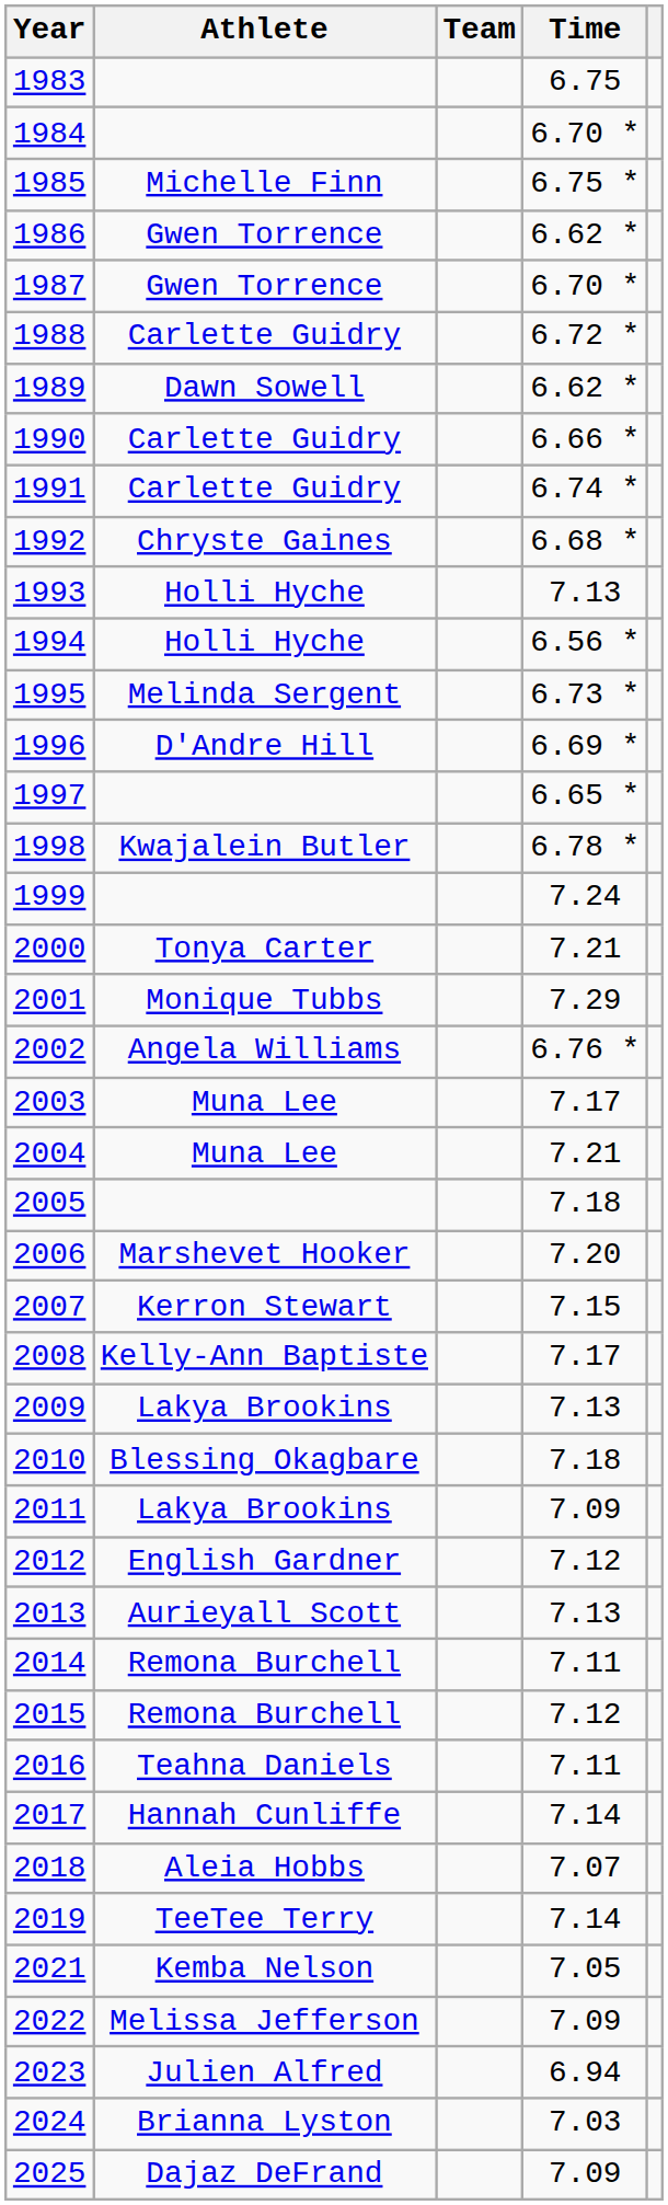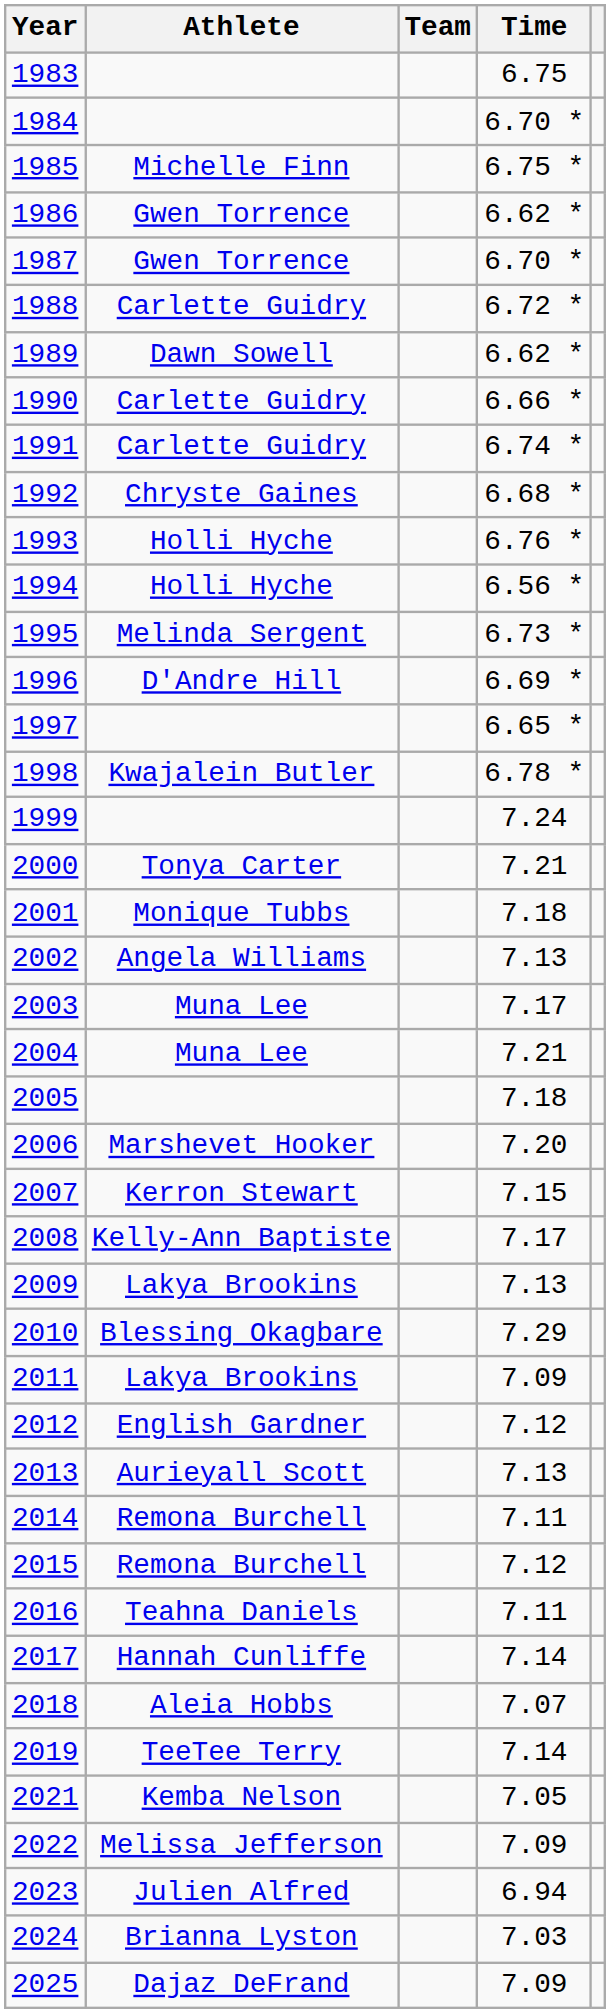 <table class="wikitable sortable" style="font-size:90%; text-align: center;">
 <tr>
 <th>Year</th>
 <th>Athlete</th>
 <th>Team</th>
 <th>Time</th>
 <th></th>
 </tr>
 <tr>
 <td><a href='#'>1983</a></td>
 <td></td>
 <td></td>
 <td>6.75 </td>
 <td></td>
 </tr>
 <tr>
 <td><a href='#'>1984</a></td>
 <td></td>
 <td></td>
 <td>6.70 *</td>
 <td></td>
 </tr>
 <tr>
 <td><a href='#'>1985</a></td>
 <td><a href='#'>Michelle Finn</a></td>
 <td></td>
 <td>6.75 *</td>
 <td></td>
 </tr>
 <tr>
 <td><a href='#'>1986</a></td>
 <td><a href='#'>Gwen Torrence</a></td>
 <td></td>
 <td>6.62 *</td>
 <td></td>
 </tr>
 <tr>
 <td><a href='#'>1987</a></td>
 <td><a href='#'>Gwen Torrence</a></td>
 <td></td>
 <td>6.70 *</td>
 <td></td>
 </tr>
 <tr>
 <td><a href='#'>1988</a></td>
 <td><a href='#'>Carlette Guidry</a></td>
 <td></td>
 <td>6.72 *</td>
 <td></td>
 </tr>
 <tr>
 <td><a href='#'>1989</a></td>
 <td><a href='#'>Dawn Sowell</a></td>
 <td></td>
 <td>6.62 *</td>
 <td></td>
 </tr>
 <tr>
 <td><a href='#'>1990</a></td>
 <td><a href='#'>Carlette Guidry</a></td>
 <td></td>
 <td>6.66 *</td>
 <td></td>
 </tr>
 <tr>
 <td><a href='#'>1991</a></td>
 <td><a href='#'>Carlette Guidry</a></td>
 <td></td>
 <td>6.74 *</td>
 <td></td>
 </tr>
 <tr>
 <td><a href='#'>1992</a></td>
 <td><a href='#'>Chryste Gaines</a></td>
 <td></td>
 <td>6.68 *</td>
 <td></td>
 </tr>
 <tr>
 <td><a href='#'>1993</a></td>
 <td><a href='#'>Holli Hyche</a></td>
 <td></td>
-<td>7.13</td>
+<td>6.76 *</td>
 <td></td>
 </tr>
 <tr>
 <td><a href='#'>1994</a></td>
 <td><a href='#'>Holli Hyche</a></td>
 <td></td>
 <td>6.56 *</td>
 <td></td>
 </tr>
 <tr>
 <td><a href='#'>1995</a></td>
 <td><a href='#'>Melinda Sergent</a></td>
 <td></td>
 <td>6.73 *</td>
 <td></td>
 </tr>
 <tr>
 <td><a href='#'>1996</a></td>
 <td><a href='#'>D'Andre Hill</a></td>
 <td></td>
 <td>6.69 *</td>
 <td></td>
 </tr>
 <tr>
 <td><a href='#'>1997</a></td>
 <td></td>
 <td></td>
 <td>6.65 *</td>
 <td></td>
 </tr>
 <tr>
 <td><a href='#'>1998</a></td>
 <td><a href='#'>Kwajalein Butler</a></td>
 <td></td>
 <td>6.78 *</td>
 <td></td>
 </tr>
 <tr>
 <td><a href='#'>1999</a></td>
 <td></td>
 <td></td>
 <td>7.24</td>
 <td></td>
 </tr>
 <tr>
 <td><a href='#'>2000</a></td>
 <td><a href='#'>Tonya Carter</a></td>
 <td></td>
 <td>7.21</td>
 <td></td>
 </tr>
 <tr>
 <td><a href='#'>2001</a></td>
 <td><a href='#'>Monique Tubbs</a></td>
 <td></td>
-<td>7.29</td>
+<td>7.18</td>
 <td></td>
 </tr>
 <tr>
 <td><a href='#'>2002</a></td>
 <td><a href='#'>Angela Williams</a></td>
 <td></td>
-<td>6.76 *</td>
+<td>7.13</td>
 <td></td>
 </tr>
 <tr>
 <td><a href='#'>2003</a></td>
 <td><a href='#'>Muna Lee</a></td>
 <td></td>
 <td>7.17</td>
 <td></td>
 </tr>
 <tr>
 <td><a href='#'>2004</a></td>
 <td><a href='#'>Muna Lee</a></td>
 <td></td>
 <td>7.21</td>
 <td></td>
 </tr>
 <tr>
 <td><a href='#'>2005</a></td>
 <td></td>
 <td></td>
 <td>7.18</td>
 <td></td>
 </tr>
 <tr>
 <td><a href='#'>2006</a></td>
 <td><a href='#'>Marshevet Hooker</a></td>
 <td></td>
 <td>7.20</td>
 <td></td>
 </tr>
 <tr>
 <td><a href='#'>2007</a></td>
 <td><a href='#'>Kerron Stewart</a></td>
 <td></td>
 <td>7.15</td>
 <td></td>
 </tr>
 <tr>
 <td><a href='#'>2008</a></td>
 <td><a href='#'>Kelly-Ann Baptiste</a></td>
 <td></td>
 <td>7.17</td>
 <td></td>
 </tr>
 <tr>
 <td><a href='#'>2009</a></td>
 <td><a href='#'>Lakya Brookins</a></td>
 <td></td>
 <td>7.13</td>
 <td></td>
 </tr>
 <tr>
 <td><a href='#'>2010</a></td>
 <td><a href='#'>Blessing Okagbare</a></td>
 <td></td>
-<td>7.18</td>
+<td>7.29</td>
 <td></td>
 </tr>
 <tr>
 <td><a href='#'>2011</a></td>
 <td><a href='#'>Lakya Brookins</a></td>
 <td></td>
 <td>7.09</td>
 <td></td>
 </tr>
 <tr>
 <td><a href='#'>2012</a></td>
 <td><a href='#'>English Gardner</a></td>
 <td></td>
 <td>7.12</td>
 <td></td>
 </tr>
 <tr>
 <td><a href='#'>2013</a></td>
 <td><a href='#'>Aurieyall Scott</a></td>
 <td></td>
 <td>7.13</td>
 <td></td>
 </tr>
 <tr>
 <td><a href='#'>2014</a></td>
 <td><a href='#'>Remona Burchell</a></td>
 <td></td>
 <td>7.11 </td>
 <td></td>
 </tr>
 <tr>
 <td><a href='#'>2015</a></td>
 <td><a href='#'>Remona Burchell</a></td>
 <td></td>
 <td>7.12</td>
 <td></td>
 </tr>
 <tr>
 <td><a href='#'>2016</a></td>
 <td><a href='#'>Teahna Daniels</a></td>
 <td></td>
 <td>7.11</td>
 <td></td>
 </tr>
 <tr>
 <td><a href='#'>2017</a></td>
 <td><a href='#'>Hannah Cunliffe</a></td>
 <td></td>
 <td>7.14</td>
 <td></td>
 </tr>
 <tr>
 <td><a href='#'>2018</a></td>
 <td><a href='#'>Aleia Hobbs</a></td>
 <td></td>
 <td>7.07</td>
 <td></td>
 </tr>
 <tr>
 <td><a href='#'>2019</a></td>
 <td><a href='#'>TeeTee Terry</a></td>
 <td></td>
 <td>7.14</td>
 <td></td>
 </tr>
 <tr>
 <td><a href='#'>2021</a></td>
 <td><a href='#'>Kemba Nelson</a></td>
 <td></td>
 <td>7.05</td>
 <td></td>
 </tr>
 <tr>
 <td><a href='#'>2022</a></td>
 <td><a href='#'>Melissa Jefferson</a></td>
 <td></td>
 <td>7.09</td>
 <td></td>
 </tr>
 <tr>
 <td><a href='#'>2023</a></td>
 <td><a href='#'>Julien Alfred</a></td>
 <td></td>
 <td>6.94</td>
 <td></td>
 </tr>
 <tr>
 <td><a href='#'>2024</a></td>
 <td><a href='#'>Brianna Lyston</a></td>
 <td></td>
 <td>7.03</td>
 <td></td>
 </tr>
 <tr>
 <td><a href='#'>2025</a></td>
 <td><a href='#'>Dajaz DeFrand</a></td>
 <td></td>
 <td>7.09</td>
 <td></td>
 </tr>
 </table>
